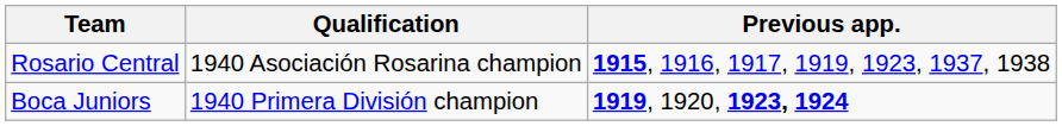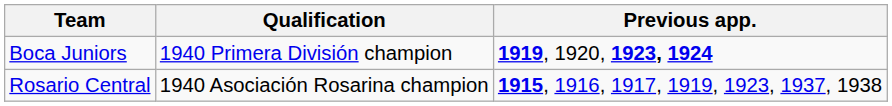 <table class="wikitable">
 <tr>
 <th width=>Team</th>
 <th width=>Qualification</th>
 <th width=>Previous app.</th>
 </tr>
 <tr>
+<td><a href='#'>Boca Juniors</a></td>
+<td><a href='#'>1940 Primera División</a> champion</td>
+<td><strong><a href='#'>1919</a></strong>, 1920, <strong><a href='#'>1923</a>, <a href='#'>1924</a></strong></td>
+</tr>
+<tr>
 <td><a href='#'>Rosario Central</a></td>
 <td>1940 Asociación Rosarina champion</td>
 <td><strong><a href='#'>1915</a></strong>, <a href='#'>1916</a>, <a href='#'>1917</a>, <a href='#'>1919</a>, <a href='#'>1923</a>, <a href='#'>1937</a>, 1938</td>
 </tr>
-<tr>
-<td><a href='#'>Boca Juniors</a></td>
-<td><a href='#'>1940 Primera División</a> champion</td>
-<td><strong><a href='#'>1919</a></strong>, 1920, <strong><a href='#'>1923</a>, <a href='#'>1924</a></strong></td>
-</tr>
 </table>
